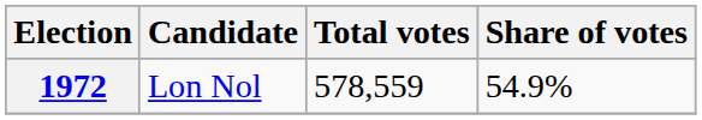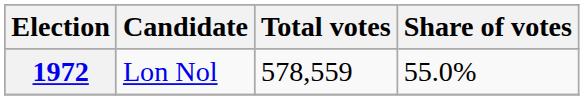 <table class="wikitable">
 <tr>
 <th>Election</th>
 <th>Candidate</th>
 <th>Total votes</th>
 <th>Share of votes</th>
 </tr>
 <tr>
 <th><a href='#'>1972</a></th>
 <td><a href='#'>Lon Nol</a></td>
 <td>578,559</td>
-<td>54.9%</td>
+<td>55.0%</td>
 </tr>
 <tr>
 </tr>
 </table>
